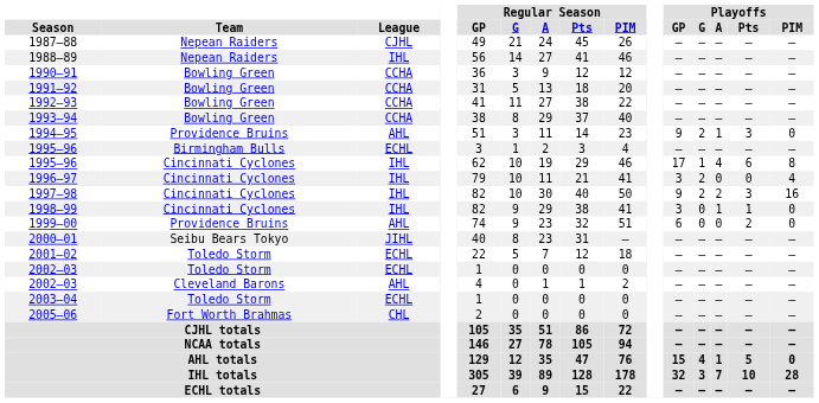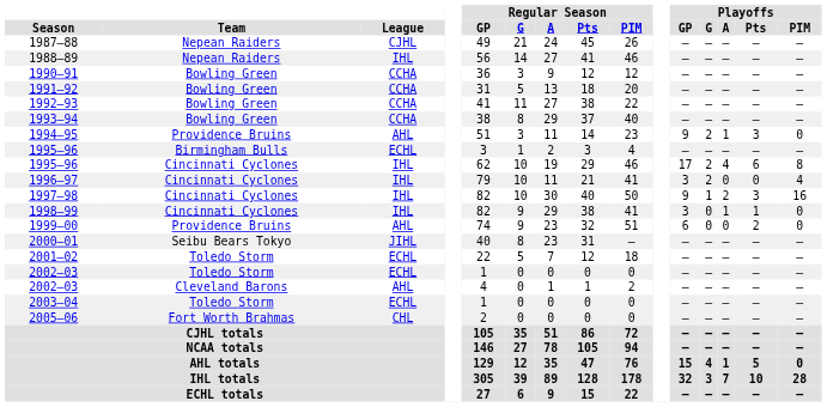 <table border="0" cellpadding="1" cellspacing="0" style="text-align:center; width:70em">
 <tr bgcolor="#e0e0e0">
 <th colspan="3"  bgcolor="#ffffff"> </th>
 <th rowspan="99" bgcolor="#ffffff"> </th>
 <th colspan="5">Regular Season</th>
 <th rowspan="99" bgcolor="#ffffff"> </th>
 <th colspan="5">Playoffs</th>
 </tr>
 <tr bgcolor="#e0e0e0">
 <th>Season</th>
 <th>Team</th>
 <th>League</th>
 <th>GP</th>
 <th><a href='#'>G</a></th>
 <th><a href='#'>A</a></th>
 <th><a href='#'>Pts</a></th>
 <th><a href='#'>PIM</a></th>
 <th>GP</th>
 <th>G</th>
 <th>A</th>
 <th>Pts</th>
 <th>PIM</th>
 </tr>
 <tr>
 <td>1987–88</td>
 <td><a href='#'>Nepean Raiders</a></td>
 <td><a href='#'>CJHL</a></td>
 <td>49</td>
 <td>21</td>
 <td>24</td>
 <td>45</td>
 <td>26</td>
 <td>—</td>
 <td>—</td>
 <td>—</td>
 <td>—</td>
 <td>—</td>
 </tr>
 <tr bgcolor="f0f0f0">
 <td>1988–89</td>
 <td><a href='#'>Nepean Raiders</a></td>
 <td><a href='#'>IHL</a></td>
 <td>56</td>
 <td>14</td>
 <td>27</td>
 <td>41</td>
 <td>46</td>
 <td>—</td>
 <td>—</td>
 <td>—</td>
 <td>—</td>
 <td>—</td>
 </tr>
 <tr>
 <td><a href='#'>1990–91</a></td>
 <td><a href='#'>Bowling Green</a></td>
 <td><a href='#'>CCHA</a></td>
 <td>36</td>
 <td>3</td>
 <td>9</td>
 <td>12</td>
 <td>12</td>
 <td>—</td>
 <td>—</td>
 <td>—</td>
 <td>—</td>
 <td>—</td>
 </tr>
 <tr bgcolor="f0f0f0">
 <td><a href='#'>1991–92</a></td>
 <td><a href='#'>Bowling Green</a></td>
 <td><a href='#'>CCHA</a></td>
 <td>31</td>
 <td>5</td>
 <td>13</td>
 <td>18</td>
 <td>20</td>
 <td>—</td>
 <td>—</td>
 <td>—</td>
 <td>—</td>
 <td>—</td>
 </tr>
 <tr>
 <td><a href='#'>1992–93</a></td>
 <td><a href='#'>Bowling Green</a></td>
 <td><a href='#'>CCHA</a></td>
 <td>41</td>
 <td>11</td>
 <td>27</td>
 <td>38</td>
 <td>22</td>
 <td>—</td>
 <td>—</td>
 <td>—</td>
 <td>—</td>
 <td>—</td>
 </tr>
 <tr bgcolor="f0f0f0">
 <td><a href='#'>1993–94</a></td>
 <td><a href='#'>Bowling Green</a></td>
 <td><a href='#'>CCHA</a></td>
 <td>38</td>
 <td>8</td>
 <td>29</td>
 <td>37</td>
 <td>40</td>
 <td>—</td>
 <td>—</td>
 <td>—</td>
 <td>—</td>
 <td>—</td>
 </tr>
 <tr>
 <td><a href='#'>1994–95</a></td>
 <td><a href='#'>Providence Bruins</a></td>
 <td><a href='#'>AHL</a></td>
 <td>51</td>
 <td>3</td>
 <td>11</td>
 <td>14</td>
 <td>23</td>
 <td>9</td>
 <td>2</td>
 <td>1</td>
 <td>3</td>
 <td>0</td>
 </tr>
 <tr bgcolor="f0f0f0">
 <td><a href='#'>1995–96</a></td>
 <td><a href='#'>Birmingham Bulls</a></td>
 <td><a href='#'>ECHL</a></td>
 <td>3</td>
 <td>1</td>
 <td>2</td>
 <td>3</td>
 <td>4</td>
 <td>—</td>
 <td>—</td>
 <td>—</td>
 <td>—</td>
 <td>—</td>
 </tr>
 <tr>
 <td><a href='#'>1995–96</a></td>
 <td><a href='#'>Cincinnati Cyclones</a></td>
 <td><a href='#'>IHL</a></td>
 <td>62</td>
 <td>10</td>
 <td>19</td>
 <td>29</td>
 <td>46</td>
 <td>17</td>
-<td>1</td>
+<td>2</td>
 <td>4</td>
 <td>6</td>
 <td>8</td>
 </tr>
 <tr bgcolor="f0f0f0">
 <td><a href='#'>1996–97</a></td>
 <td><a href='#'>Cincinnati Cyclones</a></td>
 <td><a href='#'>IHL</a></td>
 <td>79</td>
 <td>10</td>
 <td>11</td>
 <td>21</td>
 <td>41</td>
 <td>3</td>
 <td>2</td>
 <td>0</td>
 <td>0</td>
 <td>4</td>
 </tr>
 <tr>
 <td><a href='#'>1997–98</a></td>
 <td><a href='#'>Cincinnati Cyclones</a></td>
 <td><a href='#'>IHL</a></td>
 <td>82</td>
 <td>10</td>
 <td>30</td>
 <td>40</td>
 <td>50</td>
 <td>9</td>
-<td>2</td>
+<td>1</td>
 <td>2</td>
 <td>3</td>
 <td>16</td>
 </tr>
 <tr bgcolor="f0f0f0">
 <td><a href='#'>1998–99</a></td>
 <td><a href='#'>Cincinnati Cyclones</a></td>
 <td><a href='#'>IHL</a></td>
 <td>82</td>
 <td>9</td>
 <td>29</td>
 <td>38</td>
 <td>41</td>
 <td>3</td>
 <td>0</td>
 <td>1</td>
 <td>1</td>
 <td>0</td>
 </tr>
 <tr>
 <td><a href='#'>1999–00</a></td>
 <td><a href='#'>Providence Bruins</a></td>
 <td><a href='#'>AHL</a></td>
 <td>74</td>
 <td>9</td>
 <td>23</td>
 <td>32</td>
 <td>51</td>
 <td>6</td>
 <td>0</td>
 <td>0</td>
 <td>2</td>
 <td>0</td>
 </tr>
 <tr bgcolor="f0f0f0">
 <td><a href='#'>2000–01</a></td>
 <td>Seibu Bears Tokyo</td>
 <td><a href='#'>JIHL</a></td>
 <td>40</td>
 <td>8</td>
 <td>23</td>
 <td>31</td>
 <td>—</td>
 <td>—</td>
 <td>—</td>
 <td>—</td>
 <td>—</td>
 <td>—</td>
 </tr>
 <tr>
 <td><a href='#'>2001–02</a></td>
 <td><a href='#'>Toledo Storm</a></td>
 <td><a href='#'>ECHL</a></td>
 <td>22</td>
 <td>5</td>
 <td>7</td>
 <td>12</td>
 <td>18</td>
 <td>—</td>
 <td>—</td>
 <td>—</td>
 <td>—</td>
 <td>—</td>
 </tr>
 <tr bgcolor="f0f0f0">
 <td><a href='#'>2002–03</a></td>
 <td><a href='#'>Toledo Storm</a></td>
 <td><a href='#'>ECHL</a></td>
 <td>1</td>
 <td>0</td>
 <td>0</td>
 <td>0</td>
 <td>0</td>
 <td>—</td>
 <td>—</td>
 <td>—</td>
 <td>—</td>
 <td>—</td>
 </tr>
 <tr>
 <td><a href='#'>2002–03</a></td>
 <td><a href='#'>Cleveland Barons</a></td>
 <td><a href='#'>AHL</a></td>
 <td>4</td>
 <td>0</td>
 <td>1</td>
 <td>1</td>
 <td>2</td>
 <td>—</td>
 <td>—</td>
 <td>—</td>
 <td>—</td>
 <td>—</td>
 </tr>
 <tr bgcolor="f0f0f0">
 <td><a href='#'>2003–04</a></td>
 <td><a href='#'>Toledo Storm</a></td>
 <td><a href='#'>ECHL</a></td>
 <td>1</td>
 <td>0</td>
 <td>0</td>
 <td>0</td>
 <td>0</td>
 <td>—</td>
 <td>—</td>
 <td>—</td>
 <td>—</td>
 <td>—</td>
 </tr>
 <tr bgcolor="f0f0f0">
 <td><a href='#'>2005–06</a></td>
 <td><a href='#'>Fort Worth Brahmas</a></td>
 <td><a href='#'>CHL</a></td>
 <td>2</td>
 <td>0</td>
 <td>0</td>
 <td>0</td>
 <td>0</td>
 <td>—</td>
 <td>—</td>
 <td>—</td>
 <td>—</td>
 <td>—</td>
 </tr>
 <tr bgcolor="#e0e0e0">
 <th colspan="3">CJHL totals</th>
 <th>105</th>
 <th>35</th>
 <th>51</th>
 <th>86</th>
 <th>72</th>
 <th>—</th>
 <th>—</th>
 <th>—</th>
 <th>—</th>
 <th>—</th>
 </tr>
 <tr bgcolor="#e0e0e0">
 <th colspan="3">NCAA totals</th>
 <th>146</th>
 <th>27</th>
 <th>78</th>
 <th>105</th>
 <th>94</th>
 <th>—</th>
 <th>—</th>
 <th>—</th>
 <th>—</th>
 <th>—</th>
 </tr>
 <tr bgcolor="#e0e0e0">
 <th colspan="3">AHL totals</th>
 <th>129</th>
 <th>12</th>
 <th>35</th>
 <th>47</th>
 <th>76</th>
 <th>15</th>
 <th>4</th>
 <th>1</th>
 <th>5</th>
 <th>0</th>
 </tr>
 <tr bgcolor="#e0e0e0">
 <th colspan="3">IHL totals</th>
 <th>305</th>
 <th>39</th>
 <th>89</th>
 <th>128</th>
 <th>178</th>
 <th>32</th>
 <th>3</th>
 <th>7</th>
 <th>10</th>
 <th>28</th>
 </tr>
 <tr bgcolor="#e0e0e0">
 <th colspan="3">ECHL totals</th>
 <th>27</th>
 <th>6</th>
 <th>9</th>
 <th>15</th>
 <th>22</th>
 <th>—</th>
 <th>—</th>
 <th>—</th>
 <th>—</th>
 <th>—</th>
 </tr>
 </table>
